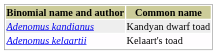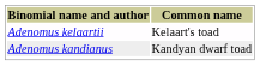 <table style="text-align:left; border:1px solid #999999; ">
 <tr style="background:#CCCC99; text-align: center; ">
 <th>Binomial name and author</th>
 <th>Common name</th>
 </tr>
+<tr style="background:#FFFDFF;">
+<td><em><a href='#'>Adenomus kelaartii</a></em> </td>
+<td>Kelaart's toad</td>
+</tr>
 <tr style="background:#EEEEEE;">
 <td><em><a href='#'>Adenomus kandianus</a></em> </td>
 <td>Kandyan dwarf toad</td>
 </tr>
-<tr style="background:#FFFDFF;">
-<td><em><a href='#'>Adenomus kelaartii</a></em> </td>
-<td>Kelaart's toad</td>
-</tr>
 <tr>
 </tr>
 </table>
